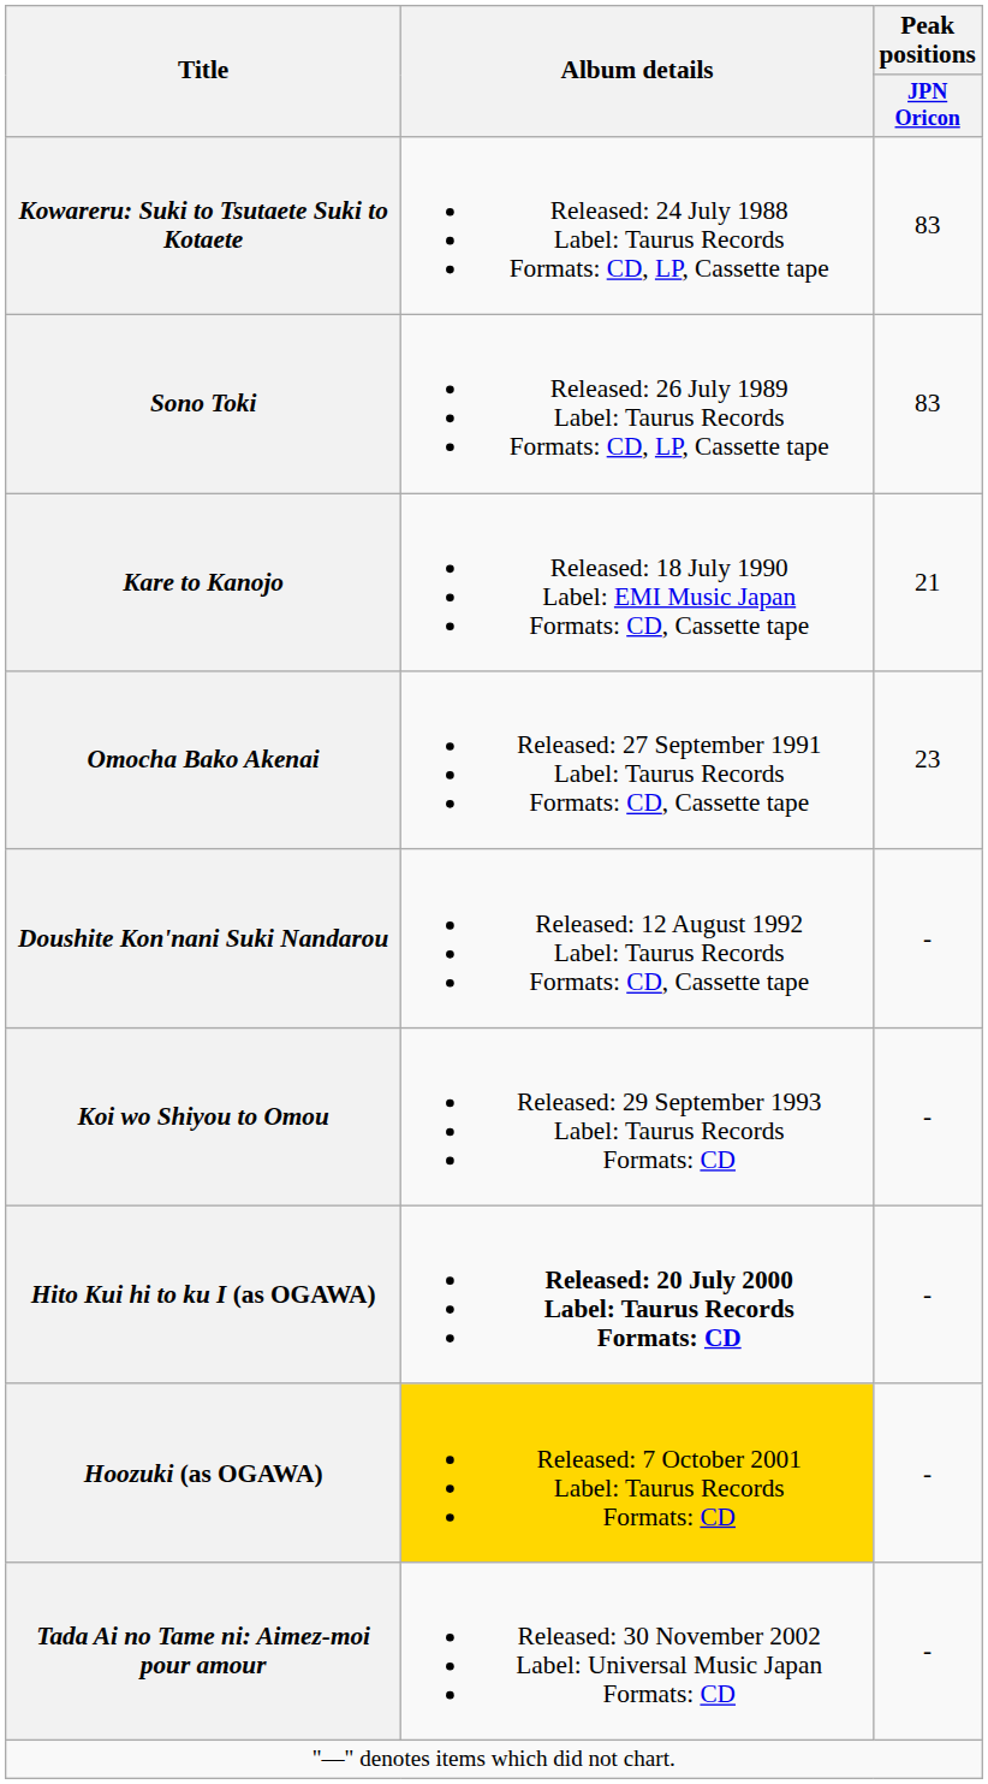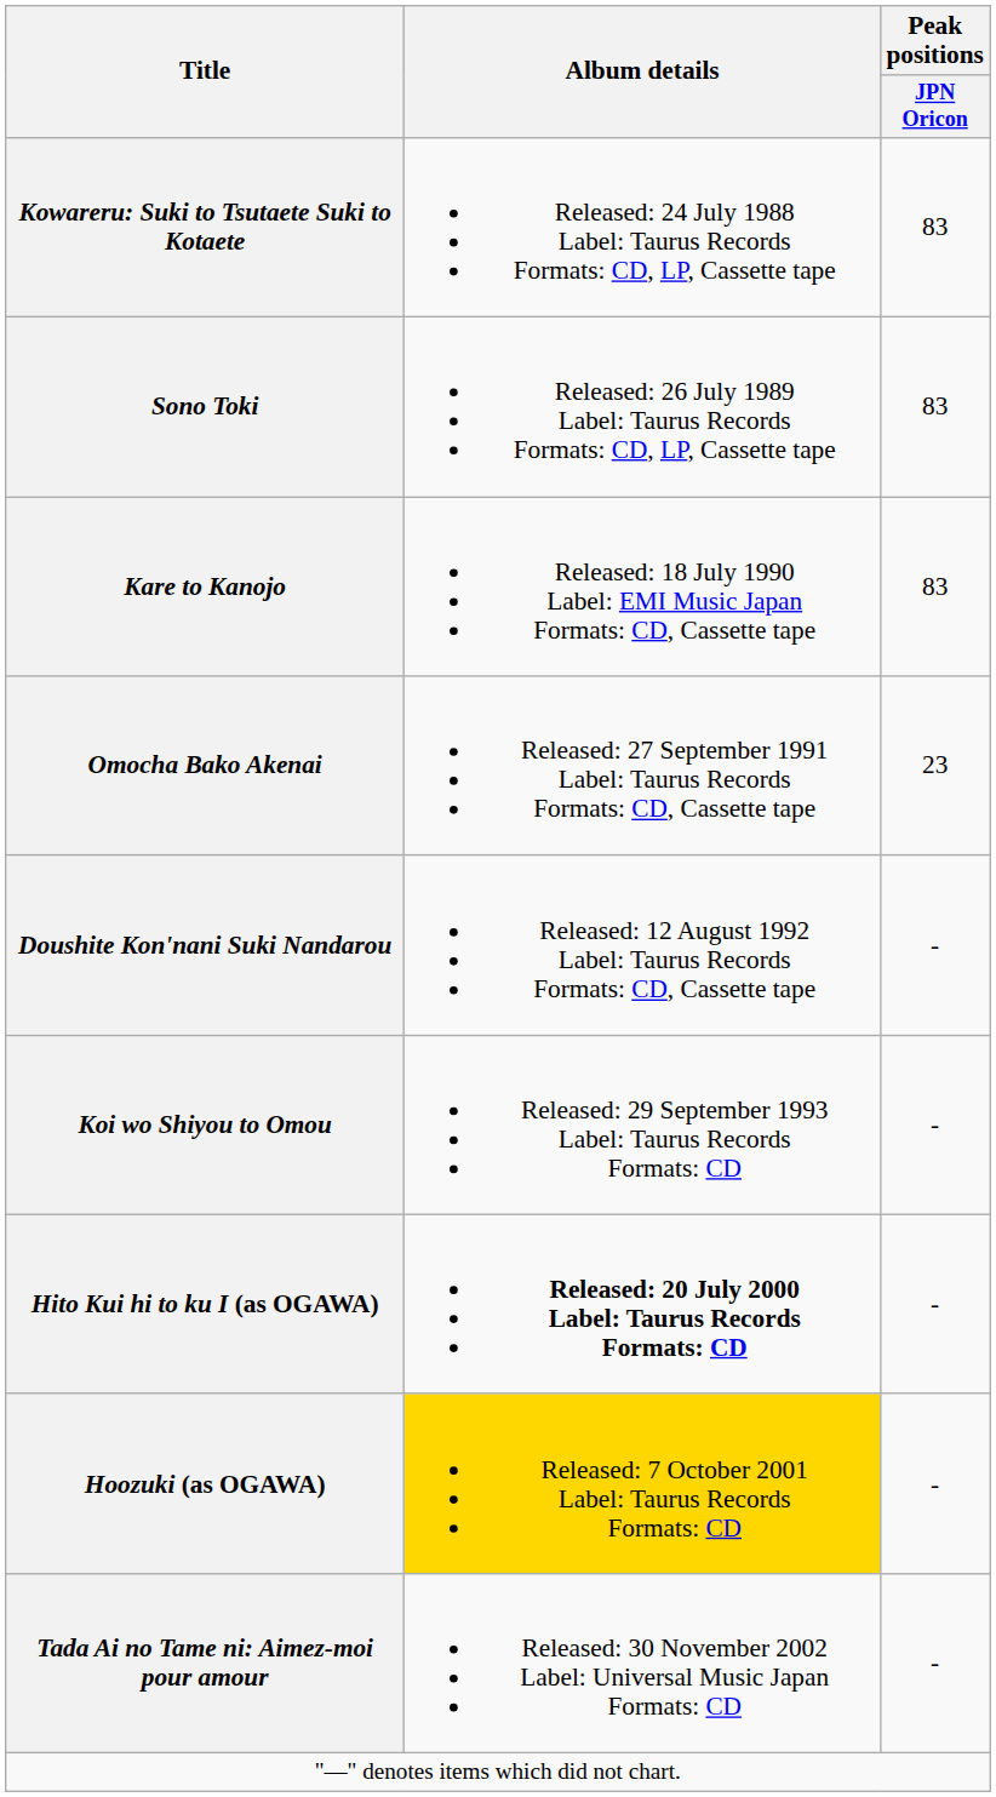 <table class="wikitable plainrowheaders" style="text-align:center;">
 <tr>
 <th style="width:15em;" rowspan="2">Title</th>
 <th style="width:18em;" rowspan="2">Album details</th>
 <th colspan="1">Peak positions</th>
 </tr>
 <tr>
 <th style="width:3em;font-size:85%"><a href='#'>JPN<br>Oricon</a><br></th>
 </tr>
 <tr>
 <th scope="row"><em>Kowareru: Suki to Tsutaete Suki to Kotaete</em></th>
 <td><br><ul><li>Released: 24 July 1988</li><li>Label: Taurus Records</li><li>Formats: <a href='#'>CD</a>, <a href='#'>LP</a>, Cassette tape</li></ul></td>
 <td>83</td>
 </tr>
 <tr>
 <th scope="row"><em>Sono Toki</em></th>
 <td><br><ul><li>Released: 26 July 1989</li><li>Label: Taurus Records</li><li>Formats: <a href='#'>CD</a>, <a href='#'>LP</a>, Cassette tape</li></ul></td>
 <td>83</td>
 </tr>
 <tr>
 <th scope="row"><em>Kare to Kanojo</em></th>
 <td><br><ul><li>Released: 18 July 1990</li><li>Label: <a href='#'>EMI Music Japan</a></li><li>Formats: <a href='#'>CD</a>, Cassette tape</li></ul></td>
-<td>21</td>
+<td>83</td>
 </tr>
 <tr>
 <th scope="row"><em>Omocha Bako Akenai</em></th>
 <td><br><ul><li>Released: 27 September 1991</li><li>Label: Taurus Records</li><li>Formats: <a href='#'>CD</a>, Cassette tape</li></ul></td>
 <td>23</td>
 </tr>
 <tr>
 <th scope="row"><em>Doushite Kon'nani Suki Nandarou</em></th>
 <td><br><ul><li>Released: 12 August 1992</li><li>Label: Taurus Records</li><li>Formats: <a href='#'>CD</a>, Cassette tape</li></ul></td>
 <td>-</td>
 </tr>
 <tr>
 <th scope="row"><em>Koi wo Shiyou to Omou</em></th>
 <td><br><ul><li>Released: 29 September 1993</li><li>Label: Taurus Records</li><li>Formats: <a href='#'>CD</a></li></ul></td>
 <td>-</td>
 </tr>
 <tr>
 <th scope="row"><em>Hito Kui hi to ku I</em> (as <strong>OGAWA</strong>)</th>
 <td><strong><br><ul><li>Released: 20 July 2000</li><li>Label: Taurus Records</li><li>Formats: <a href='#'>CD</a></li></ul></strong></td>
 <td>-</td>
 </tr>
 <tr>
 <th scope="row"><em>Hoozuki</em> (as <strong>OGAWA</strong>)</th>
 <td style="background: gold;"><br><ul><li>Released: 7 October 2001</li><li>Label: Taurus Records</li><li>Formats: <a href='#'>CD</a></li></ul></td>
 <td>-</td>
 </tr>
 <tr>
 <th scope="row"><em>Tada Ai no Tame ni: Aimez-moi pour amour</em></th>
 <td><br><ul><li>Released: 30 November 2002</li><li>Label: Universal Music Japan</li><li>Formats: <a href='#'>CD</a></li></ul></td>
 <td>-</td>
 </tr>
 <tr>
 <td colspan="11" align="center" style="font-size:90%;">"—" denotes items which did not chart.</td>
 </tr>
 </table>
